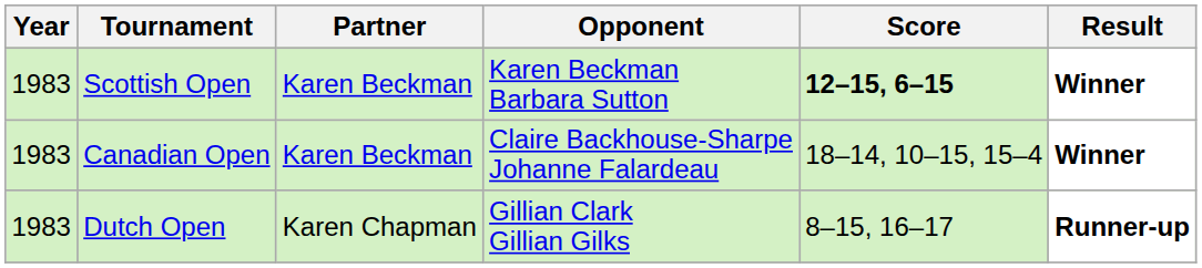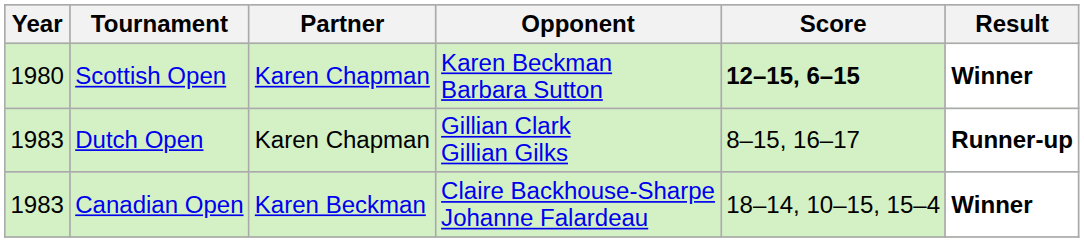 <table class="sortable wikitable" style="font-size: 90%;">
 <tr>
 <th>Year</th>
 <th>Tournament</th>
 <th>Partner</th>
 <th>Opponent</th>
 <th>Score</th>
 <th>Result</th>
 </tr>
 <tr style="background:#D4F1C5">
-<td align="center">1983</td>
+<td align="center">1980</td>
 <td align="left"><a href='#'>Scottish Open</a></td>
-<td align="left"> <a href='#'>Karen Beckman</a></td>
+<td align="left"> <a href='#'>Karen Chapman</a></td>
 <td align="left"> <a href='#'>Karen Beckman</a><br> <a href='#'>Barbara Sutton</a></td>
 <td align="left"><strong>12–15, 6–15</strong></td>
-<td style="text-align:left; background:white"> <strong>Winner</strong></td>
-</tr>
-<tr style="background:#D4F1C5">
-<td align="center">1983</td>
-<td align="left"><a href='#'>Canadian Open</a></td>
-<td align="left"> <a href='#'>Karen Beckman</a></td>
-<td align="left"> <a href='#'>Claire Backhouse-Sharpe</a><br> <a href='#'>Johanne Falardeau</a></td>
-<td align="left">18–14, 10–15, 15–4</td>
 <td style="text-align:left; background:white"> <strong>Winner</strong></td>
 </tr>
 <tr style="background:#D4F1C5">
 <td align="center">1983</td>
 <td align="left"><a href='#'>Dutch Open</a></td>
 <td align="left"> Karen Chapman</td>
 <td align="left"> <a href='#'>Gillian Clark</a><br> <a href='#'>Gillian Gilks</a></td>
 <td align="left">8–15, 16–17</td>
 <td style="text-align:left; background:white"> <strong>Runner-up</strong></td>
 </tr>
+<tr style="background:#D4F1C5">
+<td align="center">1983</td>
+<td align="left"><a href='#'>Canadian Open</a></td>
+<td align="left"> <a href='#'>Karen Beckman</a></td>
+<td align="left"> <a href='#'>Claire Backhouse-Sharpe</a><br> <a href='#'>Johanne Falardeau</a></td>
+<td align="left">18–14, 10–15, 15–4</td>
+<td style="text-align:left; background:white"> <strong>Winner</strong></td>
+</tr>
 </table>
